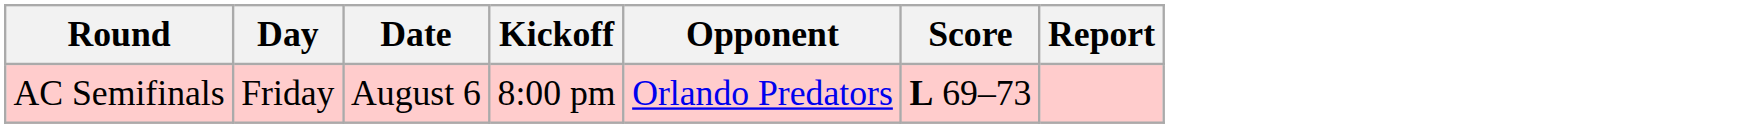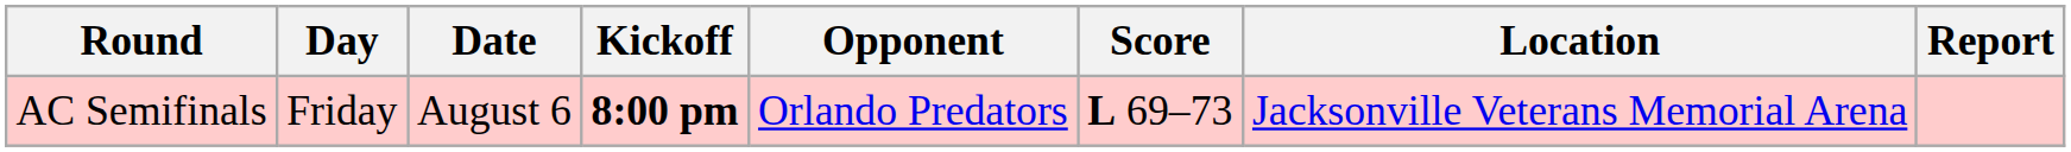 <table class="wikitable" style="font-size: 95%;">
 <tr>
 <th>Round</th>
 <th>Day</th>
 <th>Date</th>
 <th>Kickoff</th>
 <th>Opponent</th>
 <th>Score</th>
+<th>Location</th>
 <th>Report</th>
 </tr>
 <tr style= background:#ffcccc;>
 <td align="center">AC Semifinals</td>
 <td align="center">Friday</td>
 <td align="center">August 6</td>
-<td>8:00 pm</td>
+<td><strong>8:00 pm</strong></td>
 <td><a href='#'>Orlando Predators</a></td>
 <td align="center"><strong>L</strong> 69–73</td>
+<td align="center"><a href='#'>Jacksonville Veterans Memorial Arena</a></td>
 <td align="center"></td>
 </tr>
 </table>
